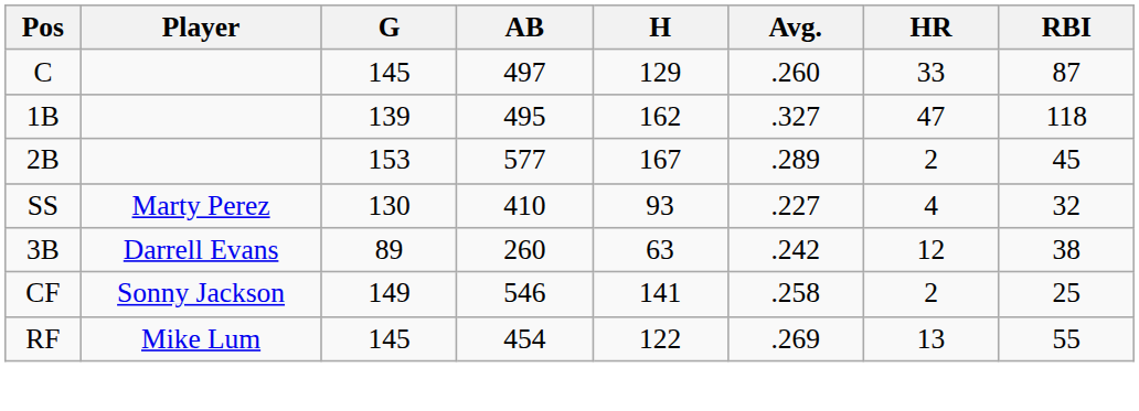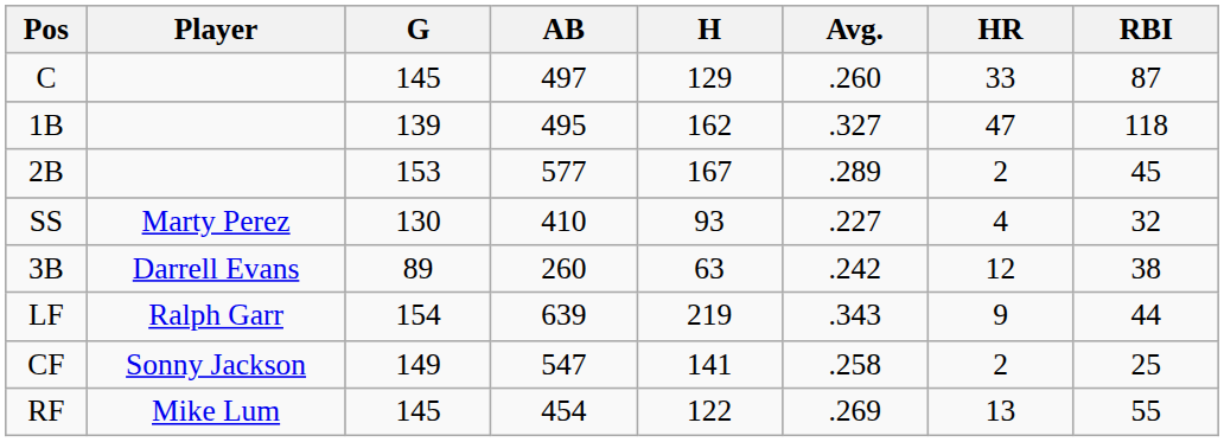 <table class="wikitable sortable">
 <tr>
 <th bgcolor="#DDDDFF" width="5%">Pos</th>
 <th bgcolor="#DDDDFF" width="16%">Player</th>
 <th bgcolor="#DDDDFF" width="9%">G</th>
 <th bgcolor="#DDDDFF" width="9%">AB</th>
 <th bgcolor="#DDDDFF" width="9%">H</th>
 <th bgcolor="#DDDDFF" width="9%">Avg.</th>
 <th bgcolor="#DDDDFF" width="9%">HR</th>
 <th bgcolor="#DDDDFF" width="9%">RBI</th>
 </tr>
 <tr align="center">
 <td>C</td>
 <td></td>
 <td>145</td>
 <td>497</td>
 <td>129</td>
 <td>.260</td>
 <td>33</td>
 <td>87</td>
 </tr>
 <tr align="center">
 <td>1B</td>
 <td></td>
 <td>139</td>
 <td>495</td>
 <td>162</td>
 <td>.327</td>
 <td>47</td>
 <td>118</td>
 </tr>
 <tr align="center">
 <td>2B</td>
 <td></td>
 <td>153</td>
 <td>577</td>
 <td>167</td>
 <td>.289</td>
 <td>2</td>
 <td>45</td>
 </tr>
 <tr align="center">
 <td>SS</td>
 <td><a href='#'>Marty Perez</a></td>
 <td>130</td>
 <td>410</td>
 <td>93</td>
 <td>.227</td>
 <td>4</td>
 <td>32</td>
 </tr>
 <tr align=center>
 <td>3B</td>
 <td><a href='#'>Darrell Evans</a></td>
 <td>89</td>
 <td>260</td>
 <td>63</td>
 <td>.242</td>
 <td>12</td>
 <td>38</td>
 </tr>
 <tr align=center>
+<td>LF</td>
+<td><a href='#'>Ralph Garr</a></td>
+<td>154</td>
+<td>639</td>
+<td>219</td>
+<td>.343</td>
+<td>9</td>
+<td>44</td>
+</tr>
+<tr align=center>
 <td>CF</td>
 <td><a href='#'>Sonny Jackson</a></td>
 <td>149</td>
-<td>546</td>
+<td>547</td>
 <td>141</td>
 <td>.258</td>
 <td>2</td>
 <td>25</td>
 </tr>
 <tr align=center>
 <td>RF</td>
 <td><a href='#'>Mike Lum</a></td>
 <td>145</td>
 <td>454</td>
 <td>122</td>
 <td>.269</td>
 <td>13</td>
 <td>55</td>
 </tr>
 </table>
